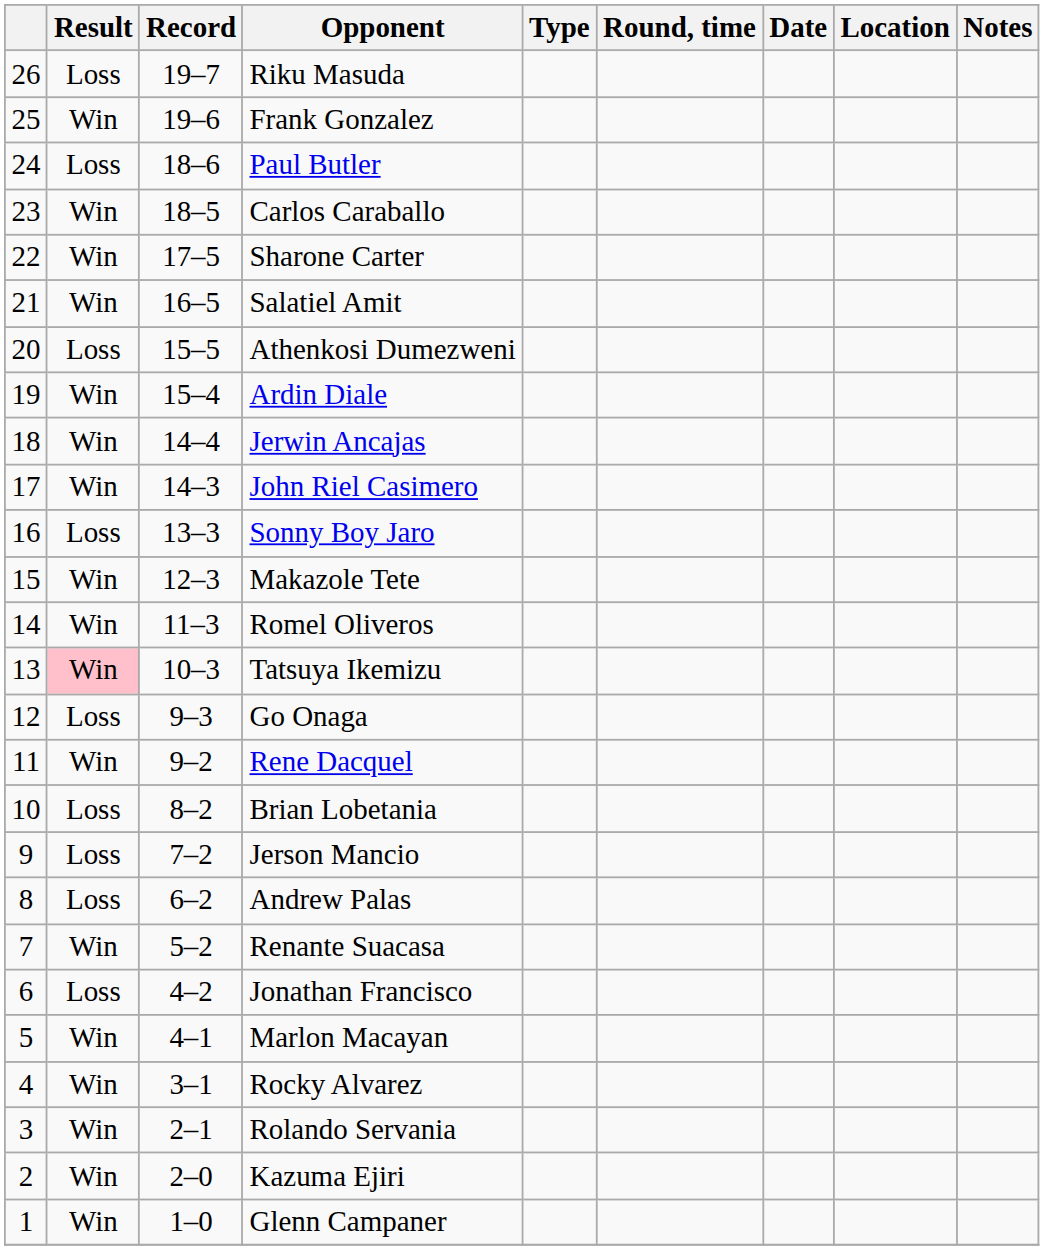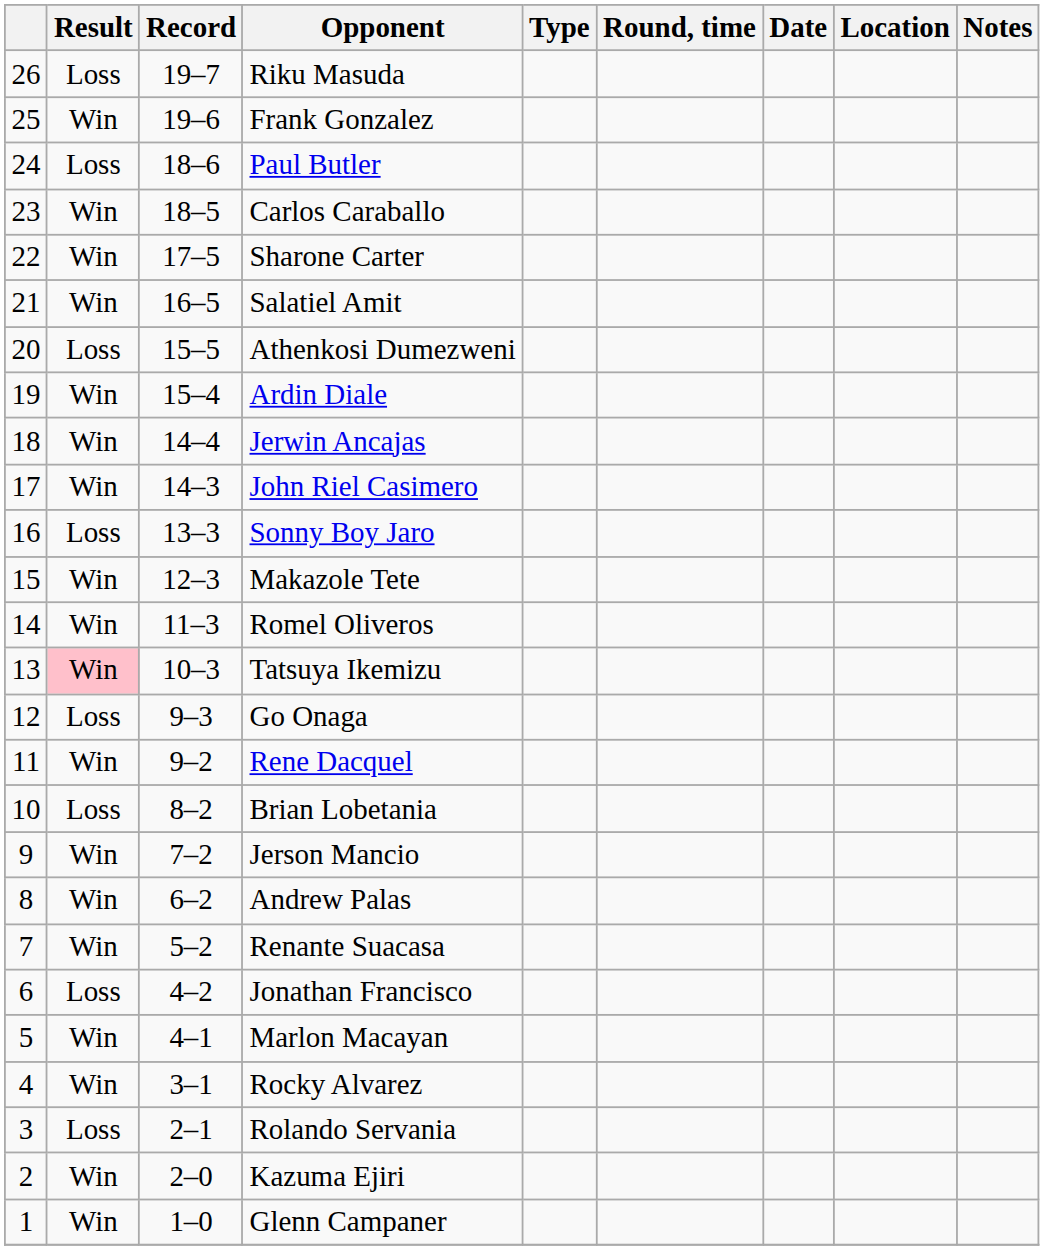 <table class="wikitable" style="text-align:center">
 <tr>
 <th></th>
 <th>Result</th>
 <th>Record</th>
 <th>Opponent</th>
 <th>Type</th>
 <th>Round, time</th>
 <th>Date</th>
 <th>Location</th>
 <th>Notes</th>
 </tr>
 <tr>
 <td>26</td>
 <td>Loss</td>
 <td>19–7</td>
 <td style="text-align:left;">Riku Masuda</td>
 <td></td>
 <td></td>
 <td></td>
 <td align=left></td>
 <td align=left></td>
 </tr>
 <tr>
 <td>25</td>
 <td>Win</td>
 <td>19–6</td>
 <td style="text-align:left;">Frank Gonzalez</td>
 <td></td>
 <td></td>
 <td></td>
 <td align=left></td>
 <td align=left></td>
 </tr>
 <tr>
 <td>24</td>
 <td>Loss</td>
 <td>18–6</td>
 <td align=left><a href='#'>Paul Butler</a></td>
 <td></td>
 <td></td>
 <td></td>
 <td align=left></td>
 <td align=left></td>
 </tr>
 <tr>
 <td>23</td>
 <td>Win</td>
 <td>18–5</td>
 <td align=left>Carlos Caraballo</td>
 <td></td>
 <td></td>
 <td></td>
 <td align=left></td>
 <td align=left></td>
 </tr>
 <tr>
 <td>22</td>
 <td>Win</td>
 <td>17–5</td>
 <td align=left>Sharone Carter</td>
 <td></td>
 <td></td>
 <td></td>
 <td align=left></td>
 <td align=left></td>
 </tr>
 <tr>
 <td>21</td>
 <td>Win</td>
 <td>16–5</td>
 <td align=left>Salatiel Amit</td>
 <td></td>
 <td></td>
 <td></td>
 <td align=left></td>
 <td align=left></td>
 </tr>
 <tr>
 <td>20</td>
 <td>Loss</td>
 <td>15–5</td>
 <td align=left>Athenkosi Dumezweni</td>
 <td></td>
 <td></td>
 <td></td>
 <td align=left></td>
 <td align=left></td>
 </tr>
 <tr>
 <td>19</td>
 <td>Win</td>
 <td>15–4</td>
 <td align=left><a href='#'>Ardin Diale</a></td>
 <td></td>
 <td></td>
 <td></td>
 <td align=left></td>
 <td align=left></td>
 </tr>
 <tr>
 <td>18</td>
 <td>Win</td>
 <td>14–4</td>
 <td align=left><a href='#'>Jerwin Ancajas</a></td>
 <td></td>
 <td></td>
 <td></td>
 <td align=left></td>
 <td align=left></td>
 </tr>
 <tr>
 <td>17</td>
 <td>Win</td>
 <td>14–3</td>
 <td align=left><a href='#'>John Riel Casimero</a></td>
 <td></td>
 <td></td>
 <td></td>
 <td align=left></td>
 <td align=left></td>
 </tr>
 <tr>
 <td>16</td>
 <td>Loss</td>
 <td>13–3</td>
 <td align=left><a href='#'>Sonny Boy Jaro</a></td>
 <td></td>
 <td></td>
 <td></td>
 <td align=left></td>
 <td align=left></td>
 </tr>
 <tr>
 <td>15</td>
 <td>Win</td>
 <td>12–3</td>
 <td align=left>Makazole Tete</td>
 <td></td>
 <td></td>
 <td></td>
 <td align=left></td>
 <td align=left></td>
 </tr>
 <tr>
 <td>14</td>
 <td>Win</td>
 <td>11–3</td>
 <td align=left>Romel Oliveros</td>
 <td></td>
 <td></td>
 <td></td>
 <td align=left></td>
 <td align=left></td>
 </tr>
 <tr>
 <td>13</td>
 <td style="background: pink;">Win</td>
 <td>10–3</td>
 <td align=left>Tatsuya Ikemizu</td>
 <td></td>
 <td></td>
 <td></td>
 <td align=left></td>
 <td align=left></td>
 </tr>
 <tr>
 <td>12</td>
 <td>Loss</td>
 <td>9–3</td>
 <td align=left>Go Onaga</td>
 <td></td>
 <td></td>
 <td></td>
 <td align=left></td>
 <td align=left></td>
 </tr>
 <tr>
 <td>11</td>
 <td>Win</td>
 <td>9–2</td>
 <td align=left><a href='#'>Rene Dacquel</a></td>
 <td></td>
 <td></td>
 <td></td>
 <td align=left></td>
 <td align=left></td>
 </tr>
 <tr>
 <td>10</td>
 <td>Loss</td>
 <td>8–2</td>
 <td align=left>Brian Lobetania</td>
 <td></td>
 <td></td>
 <td></td>
 <td align=left></td>
 <td align=left></td>
 </tr>
 <tr>
 <td>9</td>
-<td>Loss</td>
+<td>Win</td>
 <td>7–2</td>
 <td align=left>Jerson Mancio</td>
 <td></td>
 <td></td>
 <td></td>
 <td align=left></td>
 <td align=left></td>
 </tr>
 <tr>
 <td>8</td>
-<td>Loss</td>
+<td>Win</td>
 <td>6–2</td>
 <td align=left>Andrew Palas</td>
 <td></td>
 <td></td>
 <td></td>
 <td align=left></td>
 <td align=left></td>
 </tr>
 <tr>
 <td>7</td>
 <td>Win</td>
 <td>5–2</td>
 <td align=left>Renante Suacasa</td>
 <td></td>
 <td></td>
 <td></td>
 <td align=left></td>
 <td align=left></td>
 </tr>
 <tr>
 <td>6</td>
 <td>Loss</td>
 <td>4–2</td>
 <td align=left>Jonathan Francisco</td>
 <td></td>
 <td></td>
 <td></td>
 <td align=left></td>
 <td align=left></td>
 </tr>
 <tr>
 <td>5</td>
 <td>Win</td>
 <td>4–1</td>
 <td align=left>Marlon Macayan</td>
 <td></td>
 <td></td>
 <td></td>
 <td align=left></td>
 <td align=left></td>
 </tr>
 <tr>
 <td>4</td>
 <td>Win</td>
 <td>3–1</td>
 <td align=left>Rocky Alvarez</td>
 <td></td>
 <td></td>
 <td></td>
 <td align=left></td>
 <td align=left></td>
 </tr>
 <tr>
 <td>3</td>
-<td>Win</td>
+<td>Loss</td>
 <td>2–1</td>
 <td align=left>Rolando Servania</td>
 <td></td>
 <td></td>
 <td></td>
 <td align=left></td>
 <td align=left></td>
 </tr>
 <tr>
 <td>2</td>
 <td>Win</td>
 <td>2–0</td>
 <td align=left>Kazuma Ejiri</td>
 <td></td>
 <td></td>
 <td></td>
 <td align=left></td>
 <td align=left></td>
 </tr>
 <tr>
 <td>1</td>
 <td>Win</td>
 <td>1–0</td>
 <td align=left>Glenn Campaner</td>
 <td></td>
 <td></td>
 <td></td>
 <td align=left></td>
 <td align=left></td>
 </tr>
 <tr>
 </tr>
 </table>
